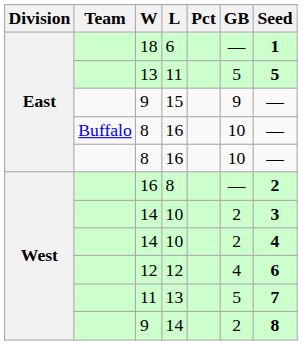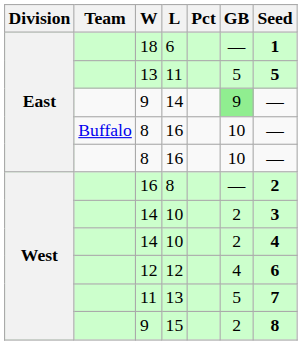 <table class="wikitable sortable">
 <tr>
 <th scope="col">Division</th>
 <th scope="col">Team</th>
 <th scope="col">W</th>
 <th scope="col">L</th>
 <th scope="col">Pct</th>
 <th scope="col">GB</th>
 <th scope="col">Seed</th>
 </tr>
 <tr style="background: #ccffcc">
 <th scope="row" rowspan="5">East</th>
 <td></td>
 <td>18</td>
 <td>6</td>
 <td></td>
 <td style="text-align: center">—</td>
 <td style="text-align: center"><strong>1</strong></td>
 </tr>
 <tr style="background: #ccffcc">
 <td></td>
 <td>13</td>
 <td>11</td>
 <td></td>
 <td style="text-align: center">5</td>
 <td style="text-align: center"><strong>5</strong></td>
 </tr>
 <tr>
 <td></td>
 <td>9</td>
-<td>15</td>
+<td>14</td>
 <td></td>
-<td style="text-align: center">9</td>
+<td style="background: lightgreen; text-align: center">9</td>
 <td style="text-align: center">—</td>
 </tr>
 <tr>
 <td><a href='#'>Buffalo</a></td>
 <td>8</td>
 <td>16</td>
 <td></td>
 <td style="text-align: center">10</td>
 <td style="text-align: center">—</td>
 </tr>
 <tr>
 <td></td>
 <td>8</td>
 <td>16</td>
 <td></td>
 <td style="text-align: center">10</td>
 <td style="text-align: center">—</td>
 </tr>
 <tr style="background: #ccffcc">
 <th scope="row" rowspan="6">West</th>
 <td></td>
 <td>16</td>
 <td>8</td>
 <td></td>
 <td style="text-align: center">—</td>
 <td style="text-align: center"><strong>2</strong></td>
 </tr>
 <tr style="background: #ccffcc">
 <td></td>
 <td>14</td>
 <td>10</td>
 <td></td>
 <td style="text-align: center">2</td>
 <td style="text-align: center"><strong>3</strong></td>
 </tr>
 <tr style="background: #ccffcc">
 <td></td>
 <td>14</td>
 <td>10</td>
 <td></td>
 <td style="text-align: center">2</td>
 <td style="text-align: center"><strong>4</strong></td>
 </tr>
 <tr style="background: #ccffcc">
 <td></td>
 <td>12</td>
 <td>12</td>
 <td></td>
 <td style="text-align: center">4</td>
 <td style="text-align: center"><strong>6</strong></td>
 </tr>
 <tr style="background: #ccffcc">
 <td></td>
 <td>11</td>
 <td>13</td>
 <td></td>
 <td style="text-align: center">5</td>
 <td style="text-align: center"><strong>7</strong></td>
 </tr>
 <tr style="background: #ccffcc">
 <td></td>
 <td>9</td>
-<td>14</td>
+<td>15</td>
 <td></td>
 <td style="text-align: center">2</td>
 <td style="text-align: center"><strong>8</strong></td>
 </tr>
 </table>
